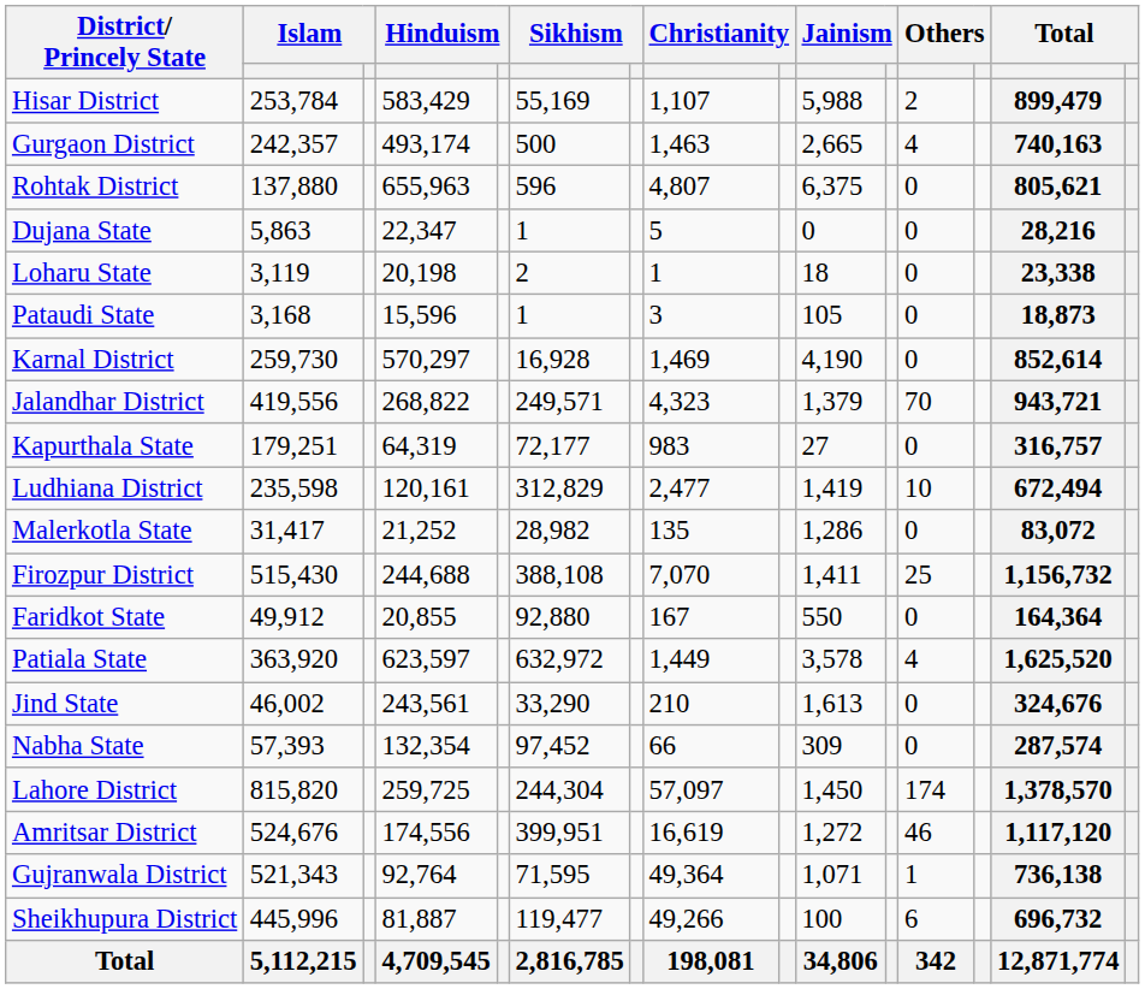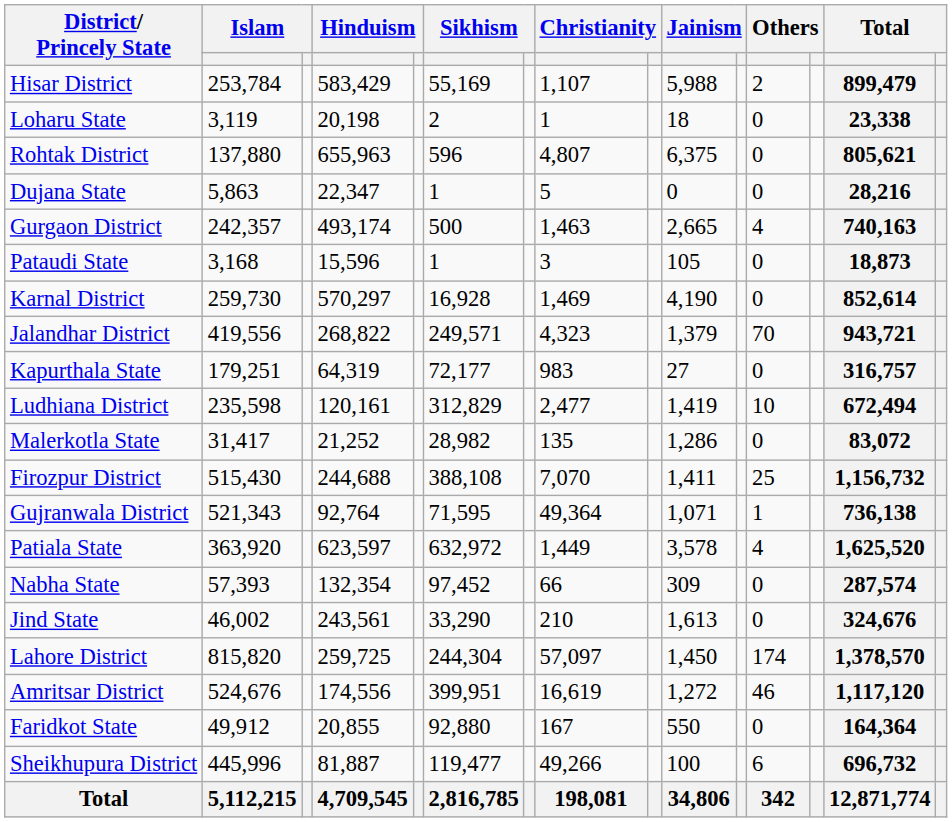 <table class="wikitable sortable">
 <tr>
 <th rowspan="2"><a href='#'>District</a>/<br><a href='#'>Princely State</a></th>
 <th colspan="2"><a href='#'>Islam</a> </th>
 <th colspan="2"><a href='#'>Hinduism</a> </th>
 <th colspan="2"><a href='#'>Sikhism</a> </th>
 <th colspan="2"><a href='#'>Christianity</a> </th>
 <th colspan="2"><a href='#'>Jainism</a> </th>
 <th colspan="2">Others</th>
 <th colspan="2">Total</th>
 </tr>
 <tr>
 <th><a href='#'></a></th>
 <th></th>
 <th></th>
 <th></th>
 <th></th>
 <th></th>
 <th></th>
 <th></th>
 <th></th>
 <th></th>
 <th></th>
 <th></th>
 <th></th>
 <th></th>
 </tr>
 <tr>
 <td><a href='#'>Hisar District</a></td>
 <td>253,784</td>
 <td></td>
 <td>583,429</td>
 <td></td>
 <td>55,169</td>
 <td></td>
 <td>1,107</td>
 <td></td>
 <td>5,988</td>
 <td></td>
 <td>2</td>
 <td></td>
 <th>899,479</th>
 <th></th>
 </tr>
 <tr>
-<td><a href='#'>Gurgaon District</a></td>
-<td>242,357</td>
+<td><a href='#'>Loharu State</a></td>
+<td>3,119</td>
 <td></td>
-<td>493,174</td>
+<td>20,198</td>
 <td></td>
-<td>500</td>
+<td>2</td>
 <td></td>
-<td>1,463</td>
+<td>1</td>
 <td></td>
-<td>2,665</td>
+<td>18</td>
 <td></td>
-<td>4</td>
+<td>0</td>
 <td></td>
-<th>740,163</th>
+<th>23,338</th>
 <th></th>
 </tr>
 <tr>
 <td><a href='#'>Rohtak District</a></td>
 <td>137,880</td>
 <td></td>
 <td>655,963</td>
 <td></td>
 <td>596</td>
 <td></td>
 <td>4,807</td>
 <td></td>
 <td>6,375</td>
 <td></td>
 <td>0</td>
 <td></td>
 <th>805,621</th>
 <th></th>
 </tr>
 <tr>
 <td><a href='#'>Dujana State</a></td>
 <td>5,863</td>
 <td></td>
 <td>22,347</td>
 <td></td>
 <td>1</td>
 <td></td>
 <td>5</td>
 <td></td>
 <td>0</td>
 <td></td>
 <td>0</td>
 <td></td>
 <th>28,216</th>
 <th></th>
 </tr>
 <tr>
-<td><a href='#'>Loharu State</a></td>
-<td>3,119</td>
+<td><a href='#'>Gurgaon District</a></td>
+<td>242,357</td>
 <td></td>
-<td>20,198</td>
+<td>493,174</td>
 <td></td>
-<td>2</td>
+<td>500</td>
 <td></td>
-<td>1</td>
+<td>1,463</td>
 <td></td>
-<td>18</td>
+<td>2,665</td>
 <td></td>
-<td>0</td>
+<td>4</td>
 <td></td>
-<th>23,338</th>
+<th>740,163</th>
 <th></th>
 </tr>
 <tr>
 <td><a href='#'>Pataudi State</a></td>
 <td>3,168</td>
 <td></td>
 <td>15,596</td>
 <td></td>
 <td>1</td>
 <td></td>
 <td>3</td>
 <td></td>
 <td>105</td>
 <td></td>
 <td>0</td>
 <td></td>
 <th>18,873</th>
 <th></th>
 </tr>
 <tr>
 <td><a href='#'>Karnal District</a></td>
 <td>259,730</td>
 <td></td>
 <td>570,297</td>
 <td></td>
 <td>16,928</td>
 <td></td>
 <td>1,469</td>
 <td></td>
 <td>4,190</td>
 <td></td>
 <td>0</td>
 <td></td>
 <th>852,614</th>
 <th></th>
 </tr>
 <tr>
 <td><a href='#'>Jalandhar District</a></td>
 <td>419,556</td>
 <td></td>
 <td>268,822</td>
 <td></td>
 <td>249,571</td>
 <td></td>
 <td>4,323</td>
 <td></td>
 <td>1,379</td>
 <td></td>
 <td>70</td>
 <td></td>
 <th>943,721</th>
 <th></th>
 </tr>
 <tr>
 <td><a href='#'>Kapurthala State</a></td>
 <td>179,251</td>
 <td></td>
 <td>64,319</td>
 <td></td>
 <td>72,177</td>
 <td></td>
 <td>983</td>
 <td></td>
 <td>27</td>
 <td></td>
 <td>0</td>
 <td></td>
 <th>316,757</th>
 <th></th>
 </tr>
 <tr>
 <td><a href='#'>Ludhiana District</a></td>
 <td>235,598</td>
 <td></td>
 <td>120,161</td>
 <td></td>
 <td>312,829</td>
 <td></td>
 <td>2,477</td>
 <td></td>
 <td>1,419</td>
 <td></td>
 <td>10</td>
 <td></td>
 <th>672,494</th>
 <th></th>
 </tr>
 <tr>
 <td><a href='#'>Malerkotla State</a></td>
 <td>31,417</td>
 <td></td>
 <td>21,252</td>
 <td></td>
 <td>28,982</td>
 <td></td>
 <td>135</td>
 <td></td>
 <td>1,286</td>
 <td></td>
 <td>0</td>
 <td></td>
 <th>83,072</th>
 <th></th>
 </tr>
 <tr>
 <td><a href='#'>Firozpur District</a></td>
 <td>515,430</td>
 <td></td>
 <td>244,688</td>
 <td></td>
 <td>388,108</td>
 <td></td>
 <td>7,070</td>
 <td></td>
 <td>1,411</td>
 <td></td>
 <td>25</td>
 <td></td>
 <th>1,156,732</th>
 <th></th>
 </tr>
 <tr>
-<td><a href='#'>Faridkot State</a></td>
-<td>49,912</td>
+<td><a href='#'>Gujranwala District</a></td>
+<td>521,343</td>
 <td></td>
-<td>20,855</td>
+<td>92,764</td>
 <td></td>
-<td>92,880</td>
+<td>71,595</td>
 <td></td>
-<td>167</td>
+<td>49,364</td>
 <td></td>
-<td>550</td>
+<td>1,071</td>
 <td></td>
-<td>0</td>
+<td>1</td>
 <td></td>
-<th>164,364</th>
+<th>736,138</th>
 <th></th>
 </tr>
 <tr>
 <td><a href='#'>Patiala State</a></td>
 <td>363,920</td>
 <td></td>
 <td>623,597</td>
 <td></td>
 <td>632,972</td>
 <td></td>
 <td>1,449</td>
 <td></td>
 <td>3,578</td>
 <td></td>
 <td>4</td>
 <td></td>
 <th>1,625,520</th>
 <th></th>
 </tr>
 <tr>
+<td><a href='#'>Nabha State</a></td>
+<td>57,393</td>
+<td></td>
+<td>132,354</td>
+<td></td>
+<td>97,452</td>
+<td></td>
+<td>66</td>
+<td></td>
+<td>309</td>
+<td></td>
+<td>0</td>
+<td></td>
+<th>287,574</th>
+<th></th>
+</tr>
+<tr>
 <td><a href='#'>Jind State</a></td>
 <td>46,002</td>
 <td></td>
 <td>243,561</td>
 <td></td>
 <td>33,290</td>
 <td></td>
 <td>210</td>
 <td></td>
 <td>1,613</td>
 <td></td>
 <td>0</td>
 <td></td>
 <th>324,676</th>
-<th></th>
-</tr>
-<tr>
-<td><a href='#'>Nabha State</a></td>
-<td>57,393</td>
-<td></td>
-<td>132,354</td>
-<td></td>
-<td>97,452</td>
-<td></td>
-<td>66</td>
-<td></td>
-<td>309</td>
-<td></td>
-<td>0</td>
-<td></td>
-<th>287,574</th>
 <th></th>
 </tr>
 <tr>
 <td><a href='#'>Lahore District</a></td>
 <td>815,820</td>
 <td></td>
 <td>259,725</td>
 <td></td>
 <td>244,304</td>
 <td></td>
 <td>57,097</td>
 <td></td>
 <td>1,450</td>
 <td></td>
 <td>174</td>
 <td></td>
 <th>1,378,570</th>
 <th></th>
 </tr>
 <tr>
 <td><a href='#'>Amritsar District</a></td>
 <td>524,676</td>
 <td></td>
 <td>174,556</td>
 <td></td>
 <td>399,951</td>
 <td></td>
 <td>16,619</td>
 <td></td>
 <td>1,272</td>
 <td></td>
 <td>46</td>
 <td></td>
 <th>1,117,120</th>
 <th></th>
 </tr>
 <tr>
-<td><a href='#'>Gujranwala District</a></td>
-<td>521,343</td>
+<td><a href='#'>Faridkot State</a></td>
+<td>49,912</td>
 <td></td>
-<td>92,764</td>
+<td>20,855</td>
 <td></td>
-<td>71,595</td>
+<td>92,880</td>
 <td></td>
-<td>49,364</td>
+<td>167</td>
 <td></td>
-<td>1,071</td>
+<td>550</td>
 <td></td>
-<td>1</td>
+<td>0</td>
 <td></td>
-<th>736,138</th>
+<th>164,364</th>
 <th></th>
 </tr>
 <tr>
 <td><a href='#'>Sheikhupura District</a></td>
 <td>445,996</td>
 <td></td>
 <td>81,887</td>
 <td></td>
 <td>119,477</td>
 <td></td>
 <td>49,266</td>
 <td></td>
 <td>100</td>
 <td></td>
 <td>6</td>
 <td></td>
 <th>696,732</th>
 <th></th>
 </tr>
 <tr>
 <th>Total</th>
 <th>5,112,215</th>
 <th></th>
 <th>4,709,545</th>
 <th></th>
 <th>2,816,785</th>
 <th></th>
 <th>198,081</th>
 <th></th>
 <th>34,806</th>
 <th></th>
 <th>342</th>
 <th></th>
 <th>12,871,774</th>
 <th></th>
 </tr>
 </table>
